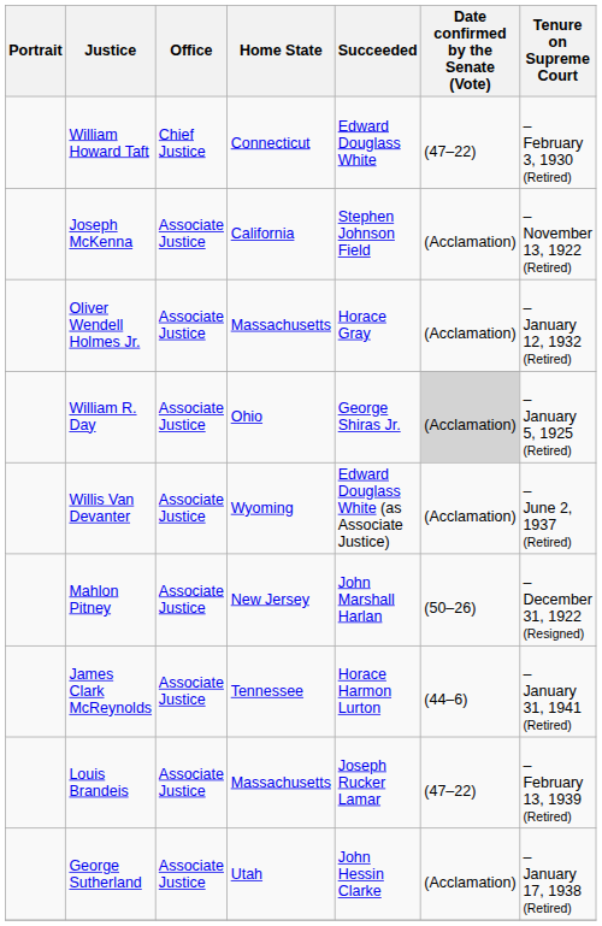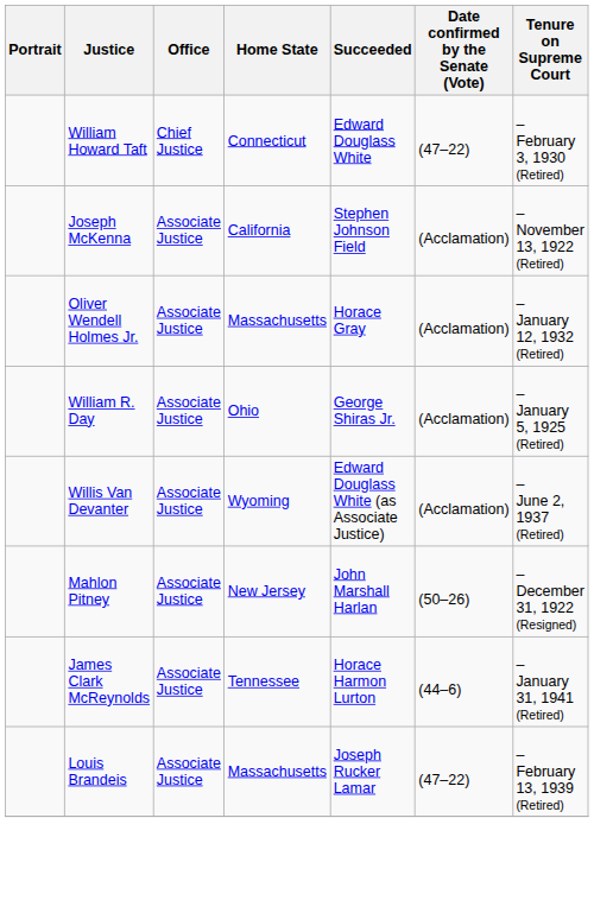 <table class="wikitable sortable">
 <tr>
 <th scope="col" style="width: 10px;">Portrait</th>
 <th scope="col" style="width: 10px;">Justice</th>
 <th scope="col" style="width: 10px;">Office</th>
 <th scope="col" style="width: 10px;">Home State</th>
 <th scope="col" style="width: 10px;">Succeeded</th>
 <th scope="col" style="width: 10px;">Date confirmed by the Senate<br>(Vote)</th>
 <th scope="col" style="width: 10px;">Tenure on Supreme Court</th>
 </tr>
 <tr>
 <td></td>
 <td><a href='#'>William Howard Taft</a></td>
 <td><a href='#'>Chief Justice</a></td>
 <td><a href='#'>Connecticut</a></td>
 <td><a href='#'>Edward Douglass White</a></td>
 <td><br>(47–22)</td>
 <td><br>–<br>February 3, 1930<br><small>(Retired)</small></td>
 </tr>
 <tr>
 <td></td>
 <td><a href='#'>Joseph McKenna</a></td>
 <td><a href='#'>Associate Justice</a></td>
 <td><a href='#'>California</a></td>
 <td><a href='#'>Stephen Johnson Field</a></td>
 <td><br>(Acclamation)</td>
 <td><br>–<br>November 13, 1922<br><small>(Retired)</small></td>
 </tr>
 <tr>
 <td></td>
 <td><a href='#'>Oliver Wendell Holmes Jr.</a></td>
 <td><a href='#'>Associate Justice</a></td>
 <td><a href='#'>Massachusetts</a></td>
 <td><a href='#'>Horace Gray</a></td>
 <td><br>(Acclamation)</td>
 <td><br>–<br>January 12, 1932<br><small>(Retired)</small></td>
 </tr>
 <tr>
 <td></td>
 <td><a href='#'>William R. Day</a></td>
 <td><a href='#'>Associate Justice</a></td>
 <td><a href='#'>Ohio</a></td>
 <td><a href='#'>George Shiras Jr.</a></td>
-<td style="background: lightgrey;"><br>(Acclamation)</td>
+<td><br>(Acclamation)</td>
 <td><br>–<br>January 5, 1925<br><small>(Retired)</small></td>
 </tr>
 <tr>
 <td></td>
 <td><a href='#'>Willis Van Devanter</a></td>
 <td><a href='#'>Associate Justice</a></td>
 <td><a href='#'>Wyoming</a></td>
 <td><a href='#'>Edward Douglass White</a> (as Associate Justice)</td>
 <td><br>(Acclamation)</td>
 <td><br>–<br>June 2, 1937<br><small>(Retired)</small></td>
 </tr>
 <tr>
 <td></td>
 <td><a href='#'>Mahlon Pitney</a></td>
 <td><a href='#'>Associate Justice</a></td>
 <td><a href='#'>New Jersey</a></td>
 <td><a href='#'>John Marshall Harlan</a></td>
 <td><br>(50–26)</td>
 <td><br>–<br>December 31, 1922<br><small>(Resigned)</small></td>
 </tr>
 <tr>
 <td></td>
 <td><a href='#'>James Clark McReynolds</a></td>
 <td><a href='#'>Associate Justice</a></td>
 <td><a href='#'>Tennessee</a></td>
 <td><a href='#'>Horace Harmon Lurton</a></td>
 <td><br>(44–6)</td>
 <td><br>–<br>January 31, 1941<br><small>(Retired)</small></td>
 </tr>
 <tr>
 <td></td>
 <td><a href='#'>Louis Brandeis</a></td>
 <td><a href='#'>Associate Justice</a></td>
 <td><a href='#'>Massachusetts</a></td>
 <td><a href='#'>Joseph Rucker Lamar</a></td>
 <td><br>(47–22)</td>
 <td><br>–<br>February 13, 1939<br><small>(Retired)</small></td>
 </tr>
 <tr>
-<td></td>
-<td><a href='#'>George Sutherland</a></td>
-<td><a href='#'>Associate Justice</a></td>
-<td><a href='#'>Utah</a></td>
-<td><a href='#'>John Hessin Clarke</a></td>
-<td><br>(Acclamation)</td>
-<td><br>–<br>January 17, 1938<br><small>(Retired)</small></td>
-</tr>
-<tr>
 </tr>
 </table>
